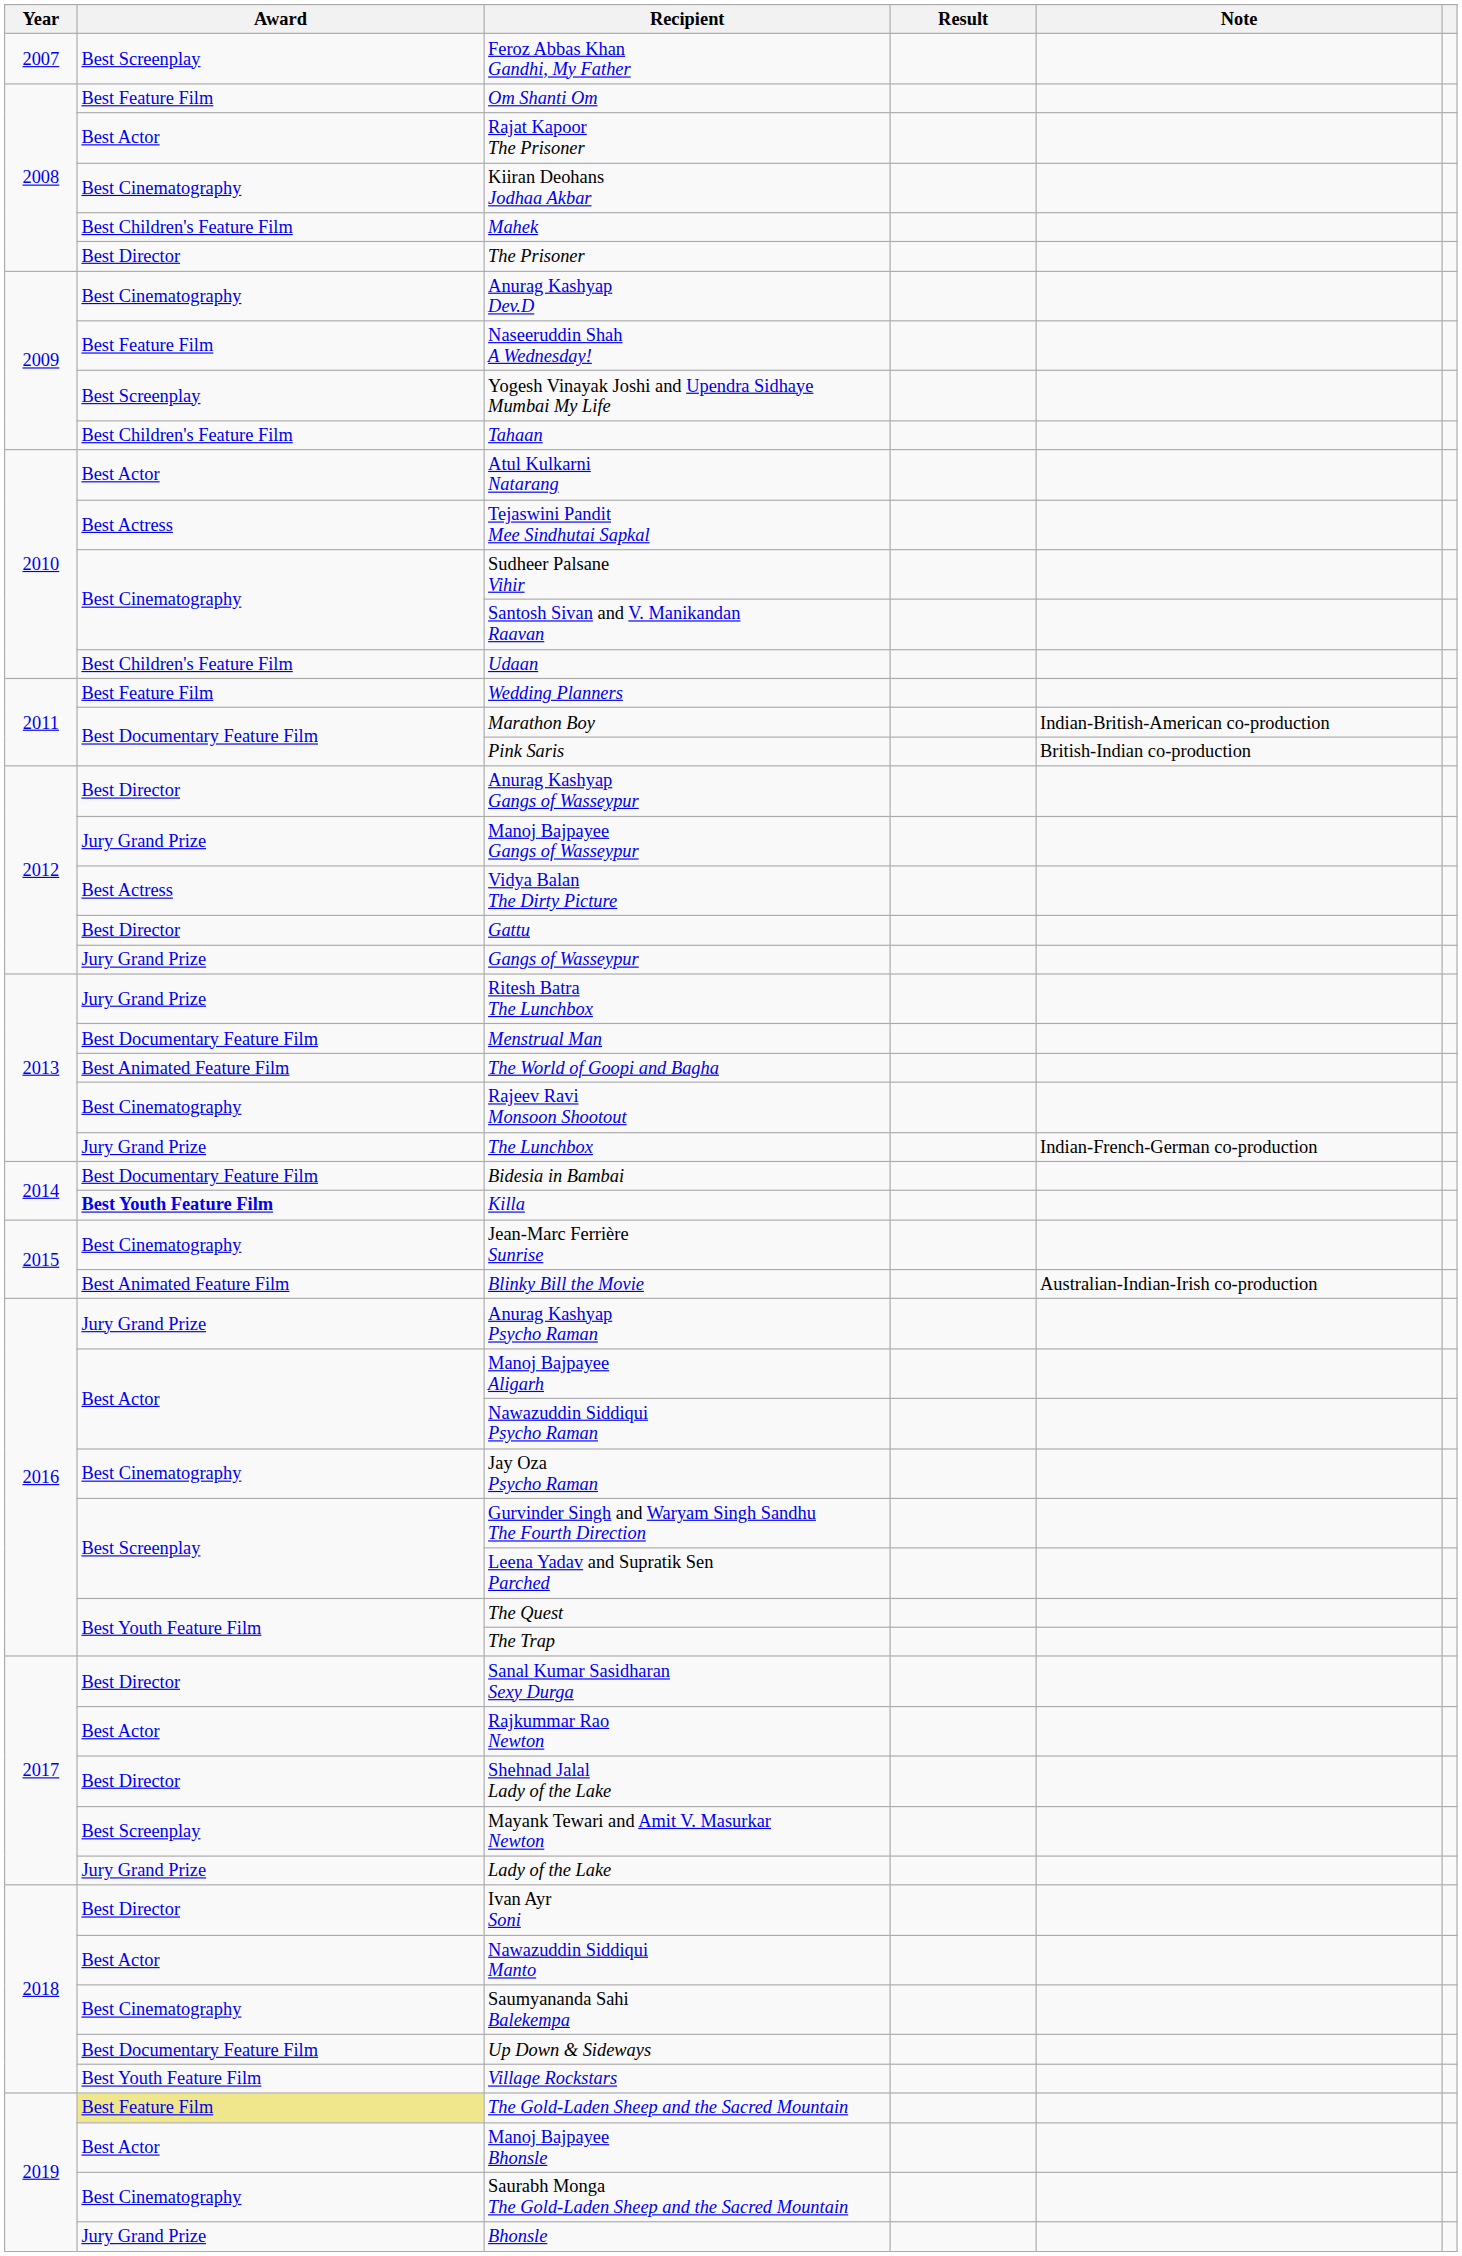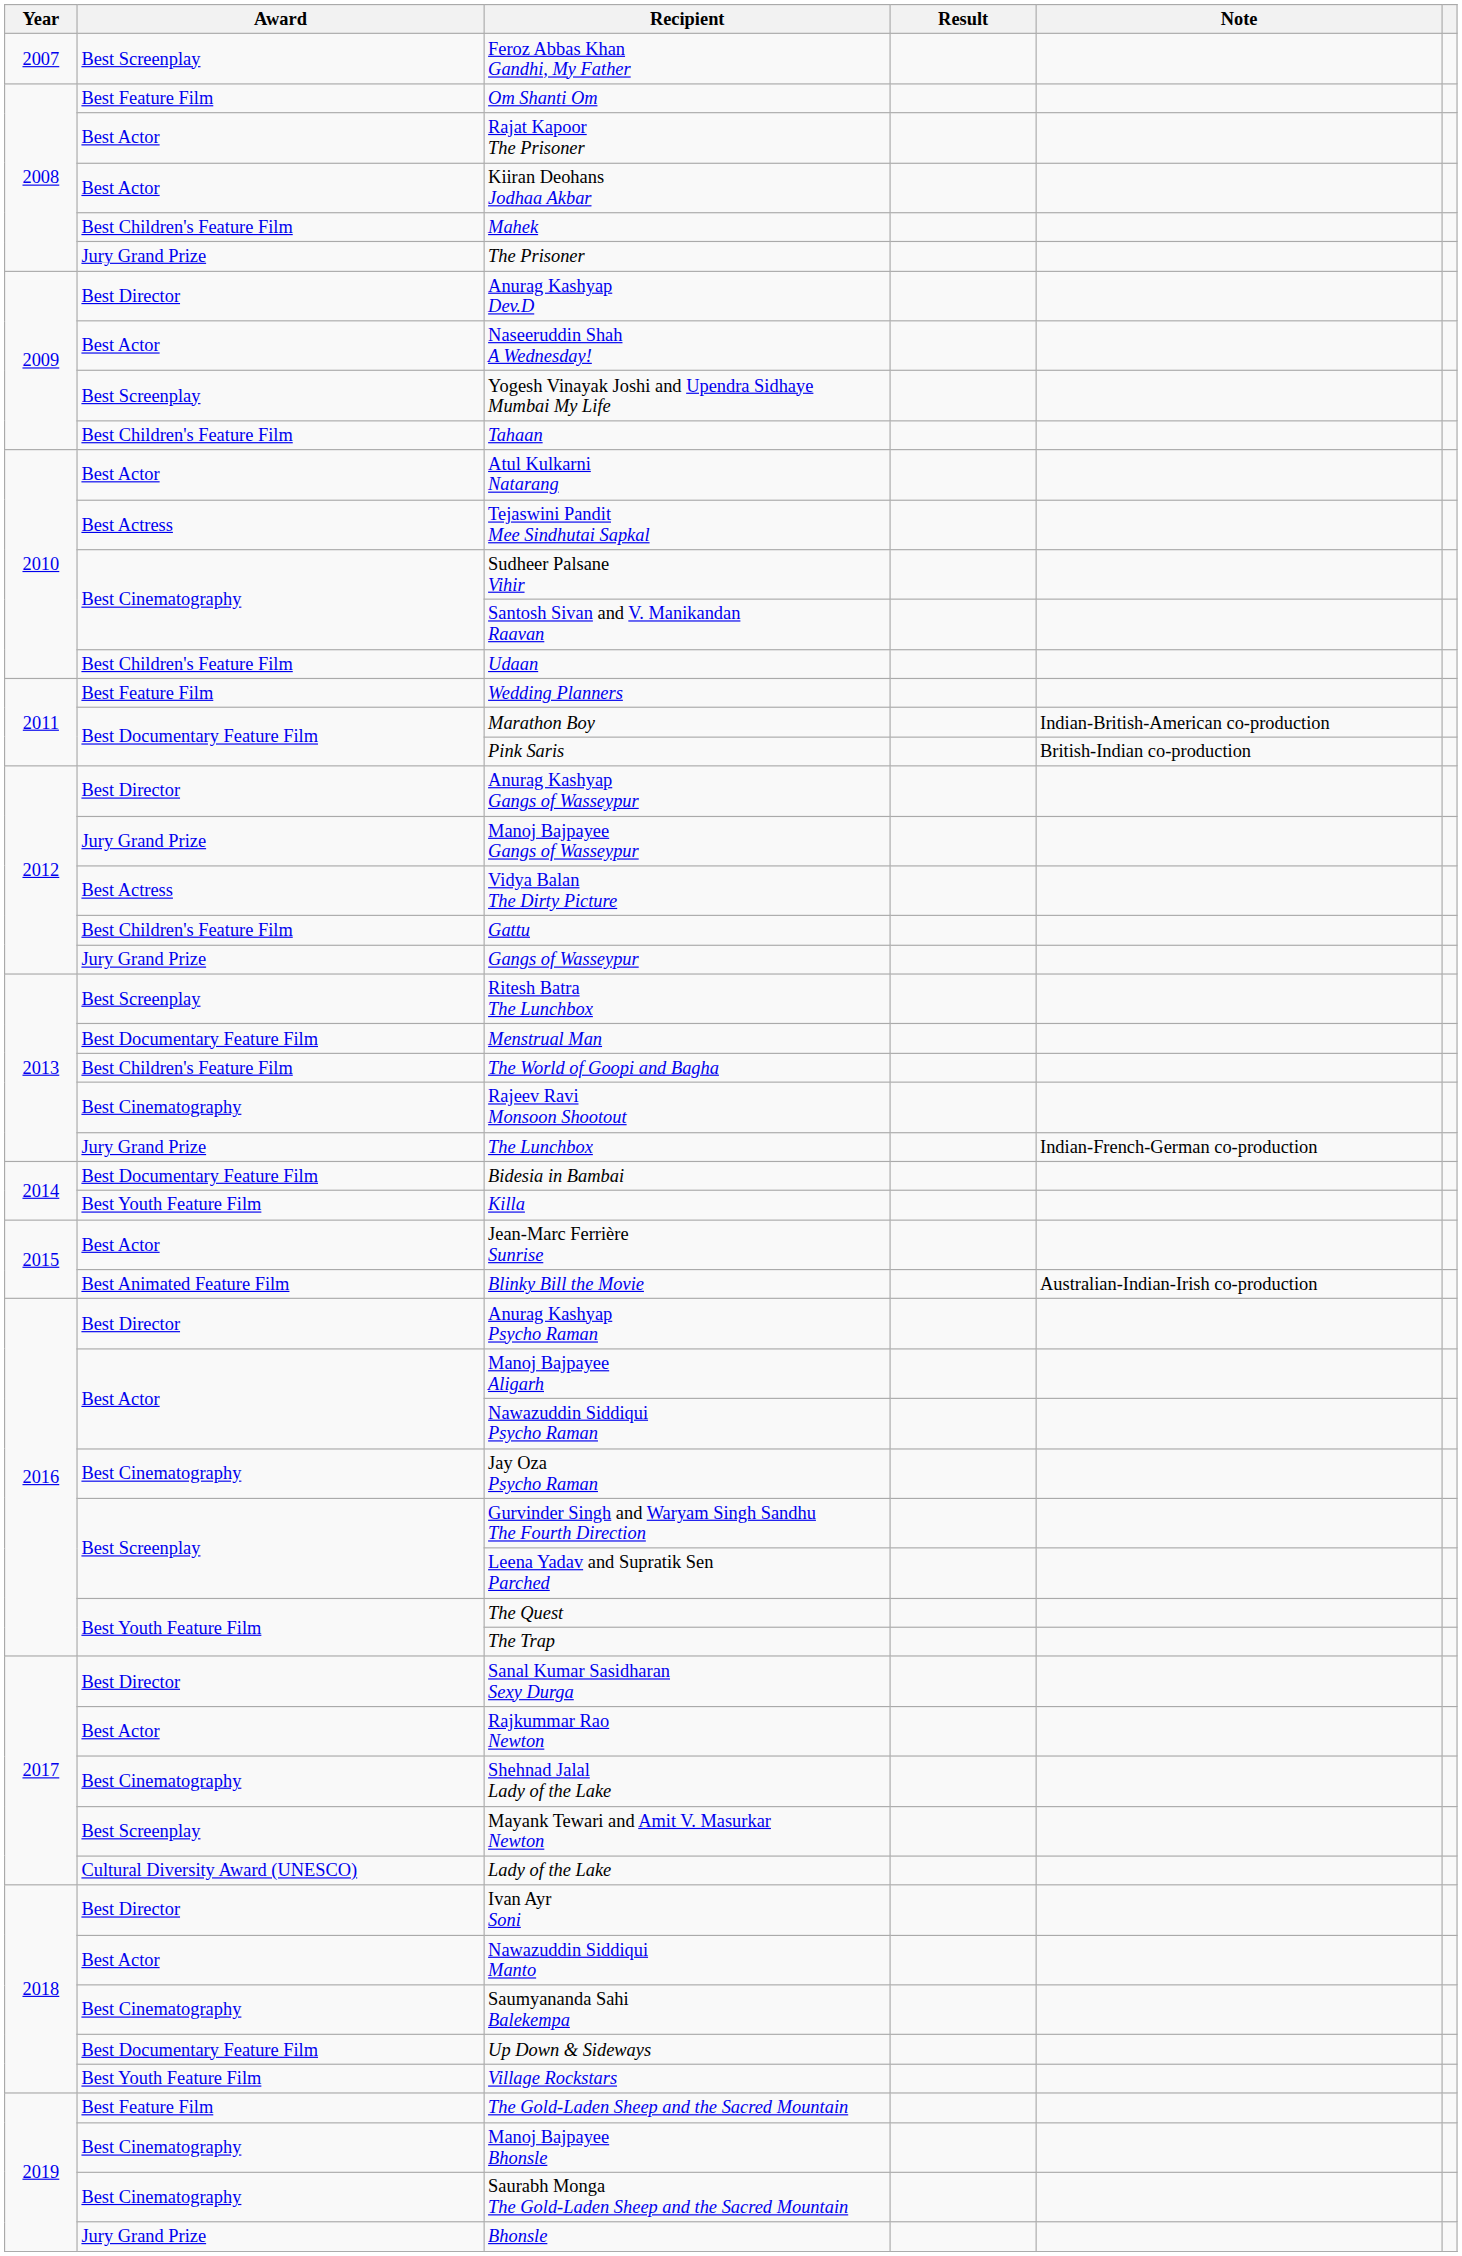 <table class="wikitable plainrowheaders" width="100%">
 <tr>
 <th width="5%">Year<br></th>
 <th width="28%">Award</th>
 <th width="28%">Recipient</th>
 <th width="10%">Result</th>
 <th width="28%">Note</th>
 <th></th>
 </tr>
 <tr>
 <td align="center"><a href='#'>2007</a><br></td>
 <td><a href='#'>Best Screenplay</a></td>
 <td><a href='#'>Feroz Abbas Khan</a><br><em><a href='#'>Gandhi, My Father</a></em></td>
 <td></td>
 <td></td>
 <td align="center"></td>
 </tr>
 <tr>
 <td align="center" rowspan="5"><a href='#'>2008</a><br></td>
 <td><a href='#'>Best Feature Film</a></td>
 <td><em><a href='#'>Om Shanti Om</a></em></td>
 <td></td>
 <td></td>
 <td align="center"></td>
 </tr>
 <tr>
 <td><a href='#'>Best Actor</a></td>
 <td><a href='#'>Rajat Kapoor</a><br><em>The Prisoner</em></td>
 <td></td>
 <td></td>
 <td align="center"></td>
 </tr>
 <tr>
-<td><a href='#'>Best Cinematography</a></td>
+<td><a href='#'>Best Actor</a></td>
 <td>Kiiran Deohans<br><em><a href='#'>Jodhaa Akbar</a></em></td>
 <td></td>
 <td></td>
 <td align="center"></td>
 </tr>
 <tr>
 <td><a href='#'>Best Children's Feature Film</a></td>
 <td><em><a href='#'>Mahek</a></em></td>
 <td></td>
 <td></td>
 <td align="center"></td>
 </tr>
 <tr>
-<td><a href='#'>Best Director</a></td>
+<td><a href='#'>Jury Grand Prize</a></td>
 <td><em>The Prisoner</em></td>
 <td></td>
 <td></td>
 <td align="center"></td>
 </tr>
 <tr>
 <td align="center" rowspan="4"><a href='#'>2009</a><br></td>
-<td><a href='#'>Best Cinematography</a></td>
+<td><a href='#'>Best Director</a></td>
 <td><a href='#'>Anurag Kashyap</a><br><em><a href='#'>Dev.D</a></em></td>
 <td></td>
 <td></td>
 <td align="center"></td>
 </tr>
 <tr>
-<td><a href='#'>Best Feature Film</a></td>
+<td><a href='#'>Best Actor</a></td>
 <td><a href='#'>Naseeruddin Shah</a><br><em><a href='#'>A Wednesday!</a></em></td>
 <td></td>
 <td></td>
 <td align="center"></td>
 </tr>
 <tr>
 <td><a href='#'>Best Screenplay</a></td>
 <td>Yogesh Vinayak Joshi and <a href='#'>Upendra Sidhaye</a><br><em>Mumbai My Life</em></td>
 <td></td>
 <td></td>
 <td align="center"></td>
 </tr>
 <tr>
 <td><a href='#'>Best Children's Feature Film</a></td>
 <td><em><a href='#'>Tahaan</a></em></td>
 <td></td>
 <td></td>
 <td align="center"></td>
 </tr>
 <tr>
 <td align="center" rowspan="5"><a href='#'>2010</a><br></td>
 <td><a href='#'>Best Actor</a></td>
 <td><a href='#'>Atul Kulkarni</a><br><em><a href='#'>Natarang</a></em></td>
 <td></td>
 <td></td>
 <td align="center"></td>
 </tr>
 <tr>
 <td><a href='#'>Best Actress</a></td>
 <td><a href='#'>Tejaswini Pandit</a><br><em><a href='#'>Mee Sindhutai Sapkal</a></em></td>
 <td></td>
 <td></td>
 <td align="center"></td>
 </tr>
 <tr>
 <td rowspan="2"><a href='#'>Best Cinematography</a></td>
 <td>Sudheer Palsane<br><em><a href='#'>Vihir</a></em></td>
 <td></td>
 <td></td>
 <td align="center"></td>
 </tr>
 <tr>
 <td><a href='#'>Santosh Sivan</a> and <a href='#'>V. Manikandan</a><br><em><a href='#'>Raavan</a></em></td>
 <td></td>
 <td></td>
 <td align="center"></td>
 </tr>
 <tr>
 <td><a href='#'>Best Children's Feature Film</a></td>
 <td><em><a href='#'>Udaan</a></em></td>
 <td></td>
 <td></td>
 <td align="center"></td>
 </tr>
 <tr>
 <td align="center" rowspan="3"><a href='#'>2011</a><br></td>
 <td><a href='#'>Best Feature Film</a></td>
 <td><em><a href='#'>Wedding Planners</a></em></td>
 <td></td>
 <td></td>
 <td align="center"></td>
 </tr>
 <tr>
 <td rowspan="2"><a href='#'>Best Documentary Feature Film</a></td>
 <td><em>Marathon Boy</em></td>
 <td></td>
 <td>Indian-British-American co-production</td>
 <td align="center"></td>
 </tr>
 <tr>
 <td><em>Pink Saris</em></td>
 <td></td>
 <td>British-Indian co-production</td>
 <td align="center"></td>
 </tr>
 <tr>
 <td align="center" rowspan="5"><a href='#'>2012</a><br></td>
 <td><a href='#'>Best Director</a></td>
 <td><a href='#'>Anurag Kashyap</a><br><em><a href='#'>Gangs of Wasseypur</a></em></td>
 <td></td>
 <td></td>
 <td align="center"></td>
 </tr>
 <tr>
 <td><a href='#'>Jury Grand Prize</a></td>
 <td><a href='#'>Manoj Bajpayee</a><br><em><a href='#'>Gangs of Wasseypur</a></em></td>
 <td></td>
 <td></td>
 <td align="center"></td>
 </tr>
 <tr>
 <td><a href='#'>Best Actress</a></td>
 <td><a href='#'>Vidya Balan</a><br><em><a href='#'>The Dirty Picture</a></em></td>
 <td></td>
 <td></td>
 <td align="center"></td>
 </tr>
 <tr>
-<td><a href='#'>Best Director</a></td>
+<td><a href='#'>Best Children's Feature Film</a></td>
 <td><em><a href='#'>Gattu</a></em></td>
 <td></td>
 <td></td>
 <td align="center"></td>
 </tr>
 <tr>
 <td><a href='#'>Jury Grand Prize</a></td>
 <td><em><a href='#'>Gangs of Wasseypur</a></em></td>
 <td></td>
 <td></td>
 <td align="center"></td>
 </tr>
 <tr>
 <td align="center" rowspan="5"><a href='#'>2013</a><br></td>
-<td><a href='#'>Jury Grand Prize</a></td>
+<td><a href='#'>Best Screenplay</a></td>
 <td><a href='#'>Ritesh Batra</a><br><em><a href='#'>The Lunchbox</a></em></td>
 <td></td>
 <td></td>
 <td align="center"></td>
 </tr>
 <tr>
 <td><a href='#'>Best Documentary Feature Film</a></td>
 <td><em><a href='#'>Menstrual Man</a></em></td>
 <td></td>
 <td></td>
 <td align="center"></td>
 </tr>
 <tr>
-<td><a href='#'>Best Animated Feature Film</a></td>
+<td><a href='#'>Best Children's Feature Film</a></td>
 <td><em><a href='#'>The World of Goopi and Bagha</a></em></td>
 <td></td>
 <td></td>
 <td align="center"></td>
 </tr>
 <tr>
 <td><a href='#'>Best Cinematography</a></td>
 <td><a href='#'>Rajeev Ravi</a><br><em><a href='#'>Monsoon Shootout</a></em></td>
 <td></td>
 <td></td>
 <td align="center"></td>
 </tr>
 <tr>
 <td><a href='#'>Jury Grand Prize</a></td>
 <td><em><a href='#'>The Lunchbox</a></em></td>
 <td></td>
 <td>Indian-French-German co-production</td>
 <td align="center"></td>
 </tr>
 <tr>
 <td align="center" rowspan="2"><a href='#'>2014</a><br></td>
 <td><a href='#'>Best Documentary Feature Film</a></td>
 <td><em>Bidesia in Bambai</em></td>
 <td></td>
 <td></td>
 <td align="center"></td>
 </tr>
 <tr>
-<td><strong><a href='#'>Best Youth Feature Film</a></strong></td>
+<td><a href='#'>Best Youth Feature Film</a></td>
 <td><em><a href='#'>Killa</a></em></td>
 <td></td>
 <td></td>
 <td align="center"></td>
 </tr>
 <tr>
 <td align="center" rowspan="2"><a href='#'>2015</a><br></td>
-<td><a href='#'>Best Cinematography</a></td>
+<td><a href='#'>Best Actor</a></td>
 <td>Jean-Marc Ferrière<br><em><a href='#'>Sunrise</a></em></td>
 <td></td>
 <td></td>
 <td align="center"></td>
 </tr>
 <tr>
 <td><a href='#'>Best Animated Feature Film</a></td>
 <td><em><a href='#'>Blinky Bill the Movie</a></em></td>
 <td></td>
 <td>Australian-Indian-Irish co-production</td>
 <td align="center"></td>
 </tr>
 <tr>
 <td align="center" rowspan="8"><a href='#'>2016</a><br></td>
-<td><a href='#'>Jury Grand Prize</a></td>
+<td><a href='#'>Best Director</a></td>
 <td><a href='#'>Anurag Kashyap</a><br><em><a href='#'>Psycho Raman</a></em></td>
 <td></td>
 <td></td>
 <td align="center"></td>
 </tr>
 <tr>
 <td rowspan="2"><a href='#'>Best Actor</a></td>
 <td><a href='#'>Manoj Bajpayee</a><br><em><a href='#'>Aligarh</a></em></td>
 <td></td>
 <td></td>
 <td align="center"></td>
 </tr>
 <tr>
 <td><a href='#'>Nawazuddin Siddiqui</a><br><em><a href='#'>Psycho Raman</a></em></td>
 <td></td>
 <td></td>
 <td align="center"></td>
 </tr>
 <tr>
 <td><a href='#'>Best Cinematography</a></td>
 <td>Jay Oza<br><em><a href='#'>Psycho Raman</a></em></td>
 <td></td>
 <td></td>
 <td align="center"></td>
 </tr>
 <tr>
 <td rowspan="2"><a href='#'>Best Screenplay</a></td>
 <td><a href='#'>Gurvinder Singh</a> and <a href='#'>Waryam Singh Sandhu</a><br><em><a href='#'>The Fourth Direction</a></em></td>
 <td></td>
 <td></td>
 <td align="center"></td>
 </tr>
 <tr>
 <td><a href='#'>Leena Yadav</a> and Supratik Sen<br><em><a href='#'>Parched</a></em></td>
 <td></td>
 <td></td>
 <td align="center"></td>
 </tr>
 <tr>
 <td rowspan="2"><a href='#'>Best Youth Feature Film</a></td>
 <td><em>The Quest</em></td>
 <td></td>
 <td></td>
 <td align="center"></td>
 </tr>
 <tr>
 <td><em>The Trap</em></td>
 <td></td>
 <td></td>
 <td align="center"></td>
 </tr>
 <tr>
 <td align="center" rowspan="5"><a href='#'>2017</a><br></td>
 <td><a href='#'>Best Director</a></td>
 <td><a href='#'>Sanal Kumar Sasidharan</a><br><em><a href='#'>Sexy Durga</a></em></td>
 <td></td>
 <td></td>
 <td align="center"></td>
 </tr>
 <tr>
 <td><a href='#'>Best Actor</a></td>
 <td><a href='#'>Rajkummar Rao</a><br><em><a href='#'>Newton</a></em></td>
 <td></td>
 <td></td>
 <td align="center"></td>
 </tr>
 <tr>
-<td><a href='#'>Best Director</a></td>
+<td><a href='#'>Best Cinematography</a></td>
 <td><a href='#'>Shehnad Jalal</a><br><em>Lady of the Lake</em></td>
 <td></td>
 <td></td>
 <td align="center"></td>
 </tr>
 <tr>
 <td><a href='#'>Best Screenplay</a></td>
 <td>Mayank Tewari and <a href='#'>Amit V. Masurkar</a><br><em><a href='#'>Newton</a></em></td>
 <td></td>
 <td></td>
 <td align="center"></td>
 </tr>
 <tr>
-<td><a href='#'>Jury Grand Prize</a></td>
+<td><a href='#'>Cultural Diversity Award (UNESCO)</a></td>
 <td><em>Lady of the Lake</em></td>
 <td></td>
 <td></td>
 <td align="center"></td>
 </tr>
 <tr>
 <td align="center" rowspan="5"><a href='#'>2018</a><br></td>
 <td><a href='#'>Best Director</a></td>
 <td>Ivan Ayr<br><em><a href='#'>Soni</a></em></td>
 <td></td>
 <td></td>
 <td align="center"></td>
 </tr>
 <tr>
 <td><a href='#'>Best Actor</a></td>
 <td><a href='#'>Nawazuddin Siddiqui</a><br><em><a href='#'>Manto</a></em></td>
 <td></td>
 <td></td>
 <td align="center"></td>
 </tr>
 <tr>
 <td><a href='#'>Best Cinematography</a></td>
 <td>Saumyananda Sahi<br><em><a href='#'>Balekempa</a></em></td>
 <td></td>
 <td></td>
 <td align="center"></td>
 </tr>
 <tr>
 <td><a href='#'>Best Documentary Feature Film</a></td>
 <td><em>Up Down & Sideways</em></td>
 <td></td>
 <td></td>
 <td align="center"></td>
 </tr>
 <tr>
 <td><a href='#'>Best Youth Feature Film</a></td>
 <td><em><a href='#'>Village Rockstars</a></em></td>
 <td></td>
 <td></td>
 <td align="center"></td>
 </tr>
 <tr>
 <td align="center" rowspan="4"><a href='#'>2019</a><br></td>
-<td style="background: khaki;"><a href='#'>Best Feature Film</a></td>
+<td><a href='#'>Best Feature Film</a></td>
 <td><em><a href='#'>The Gold-Laden Sheep and the Sacred Mountain</a></em></td>
 <td></td>
 <td></td>
 <td align="center"></td>
 </tr>
 <tr>
-<td><a href='#'>Best Actor</a></td>
+<td><a href='#'>Best Cinematography</a></td>
 <td><a href='#'>Manoj Bajpayee</a><br><em><a href='#'>Bhonsle</a></em></td>
 <td></td>
 <td></td>
 <td align="center"></td>
 </tr>
 <tr>
 <td><a href='#'>Best Cinematography</a></td>
 <td>Saurabh Monga<br><em><a href='#'>The Gold-Laden Sheep and the Sacred Mountain</a></em></td>
 <td></td>
 <td></td>
 <td align="center"></td>
 </tr>
 <tr>
 <td><a href='#'>Jury Grand Prize</a></td>
 <td><em><a href='#'>Bhonsle</a></em></td>
 <td></td>
 <td></td>
 <td align="center"></td>
 </tr>
 <tr>
 </tr>
 </table>
